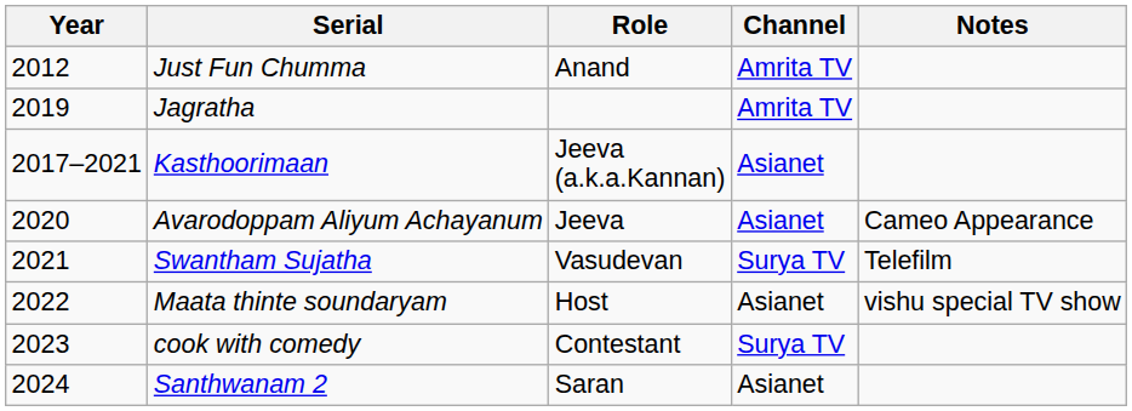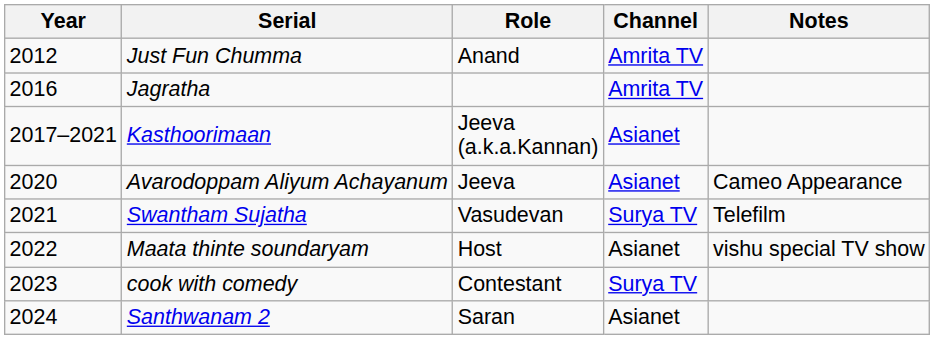 <table class="wikitable sortable">
 <tr>
 <th>Year</th>
 <th>Serial</th>
 <th>Role</th>
 <th>Channel</th>
 <th>Notes</th>
 </tr>
 <tr>
 <td>2012</td>
 <td><em>Just Fun Chumma</em></td>
 <td>Anand</td>
 <td><a href='#'>Amrita TV</a></td>
 <td></td>
 </tr>
 <tr>
-<td>2019</td>
+<td>2016</td>
 <td><em>Jagratha</em></td>
 <td></td>
 <td><a href='#'>Amrita TV</a></td>
 <td></td>
 </tr>
 <tr>
 <td>2017–2021</td>
 <td><em><a href='#'>Kasthoorimaan</a></em></td>
 <td>Jeeva <br>(a.k.a.Kannan)</td>
 <td><a href='#'>Asianet</a></td>
 <td></td>
 </tr>
 <tr>
 <td>2020</td>
 <td><em>Avarodoppam Aliyum Achayanum</em></td>
 <td>Jeeva</td>
 <td><a href='#'>Asianet</a></td>
 <td>Cameo Appearance</td>
 </tr>
 <tr>
 <td>2021</td>
 <td><em><a href='#'>Swantham Sujatha</a></em></td>
 <td>Vasudevan</td>
 <td><a href='#'>Surya TV</a></td>
 <td>Telefilm</td>
 </tr>
 <tr>
 <td>2022</td>
 <td><em> Maata thinte soundaryam</em></td>
 <td>Host</td>
 <td>Asianet</td>
 <td>vishu special TV show</td>
 </tr>
 <tr>
 <td>2023</td>
 <td><em>cook with comedy</em></td>
 <td>Contestant</td>
 <td><a href='#'>Surya TV</a></td>
 <td></td>
 </tr>
 <tr>
 <td>2024</td>
 <td><em><a href='#'>Santhwanam 2</a></em></td>
 <td>Saran</td>
 <td>Asianet</td>
 <td></td>
 </tr>
 </table>
